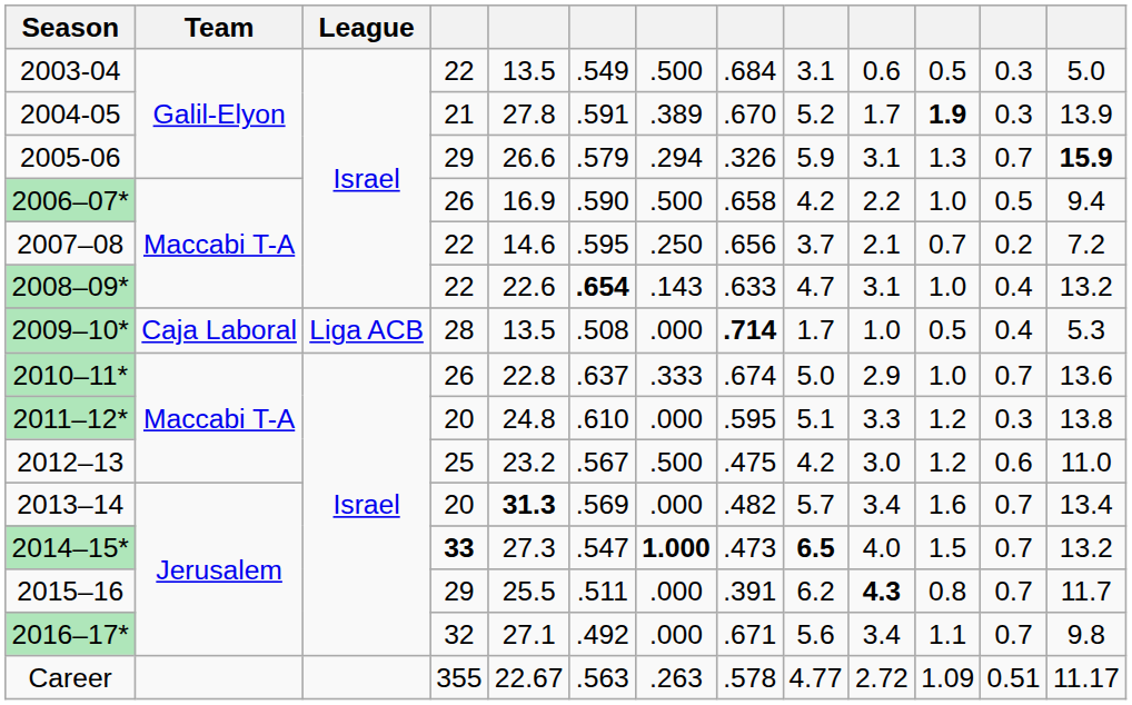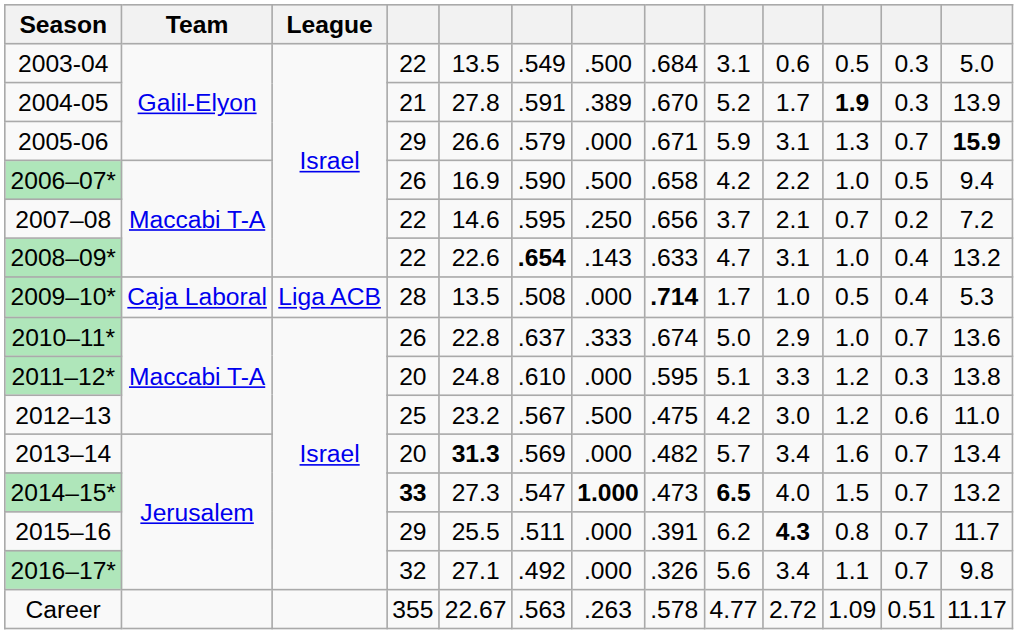 <table class="wikitable sortable" style="font-size:95%; text-align:center;">
 <tr>
 <th>Season</th>
 <th>Team</th>
 <th>League</th>
 <th></th>
 <th></th>
 <th></th>
 <th></th>
 <th></th>
 <th></th>
 <th></th>
 <th></th>
 <th></th>
 <th></th>
 </tr>
 <tr>
 <td>2003-04</td>
 <td rowspan="3"><a href='#'>Galil-Elyon</a></td>
 <td rowspan="6"><a href='#'>Israel</a></td>
 <td>22</td>
 <td>13.5</td>
 <td>.549</td>
 <td>.500</td>
 <td>.684</td>
 <td>3.1</td>
 <td>0.6</td>
 <td>0.5</td>
 <td>0.3</td>
 <td>5.0</td>
 </tr>
 <tr>
 <td>2004-05</td>
 <td>21</td>
 <td>27.8</td>
 <td>.591</td>
 <td>.389</td>
 <td>.670</td>
 <td>5.2</td>
 <td>1.7</td>
 <td><strong>1.9</strong></td>
 <td>0.3</td>
 <td>13.9</td>
 </tr>
 <tr>
 <td>2005-06</td>
 <td>29</td>
 <td>26.6</td>
 <td>.579</td>
-<td>.294</td>
-<td>.326</td>
+<td>.000</td>
+<td>.671</td>
 <td>5.9</td>
 <td>3.1</td>
 <td>1.3</td>
 <td>0.7</td>
 <td><strong>15.9</strong></td>
 </tr>
 <tr>
 <td style="background-color:#AFE6BA">2006–07*</td>
 <td rowspan="3"><a href='#'>Maccabi T-A</a></td>
 <td>26</td>
 <td>16.9</td>
 <td>.590</td>
 <td>.500</td>
 <td>.658</td>
 <td>4.2</td>
 <td>2.2</td>
 <td>1.0</td>
 <td>0.5</td>
 <td>9.4</td>
 </tr>
 <tr>
 <td>2007–08</td>
 <td>22</td>
 <td>14.6</td>
 <td>.595</td>
 <td>.250</td>
 <td>.656</td>
 <td>3.7</td>
 <td>2.1</td>
 <td>0.7</td>
 <td>0.2</td>
 <td>7.2</td>
 </tr>
 <tr>
 <td style="background-color:#AFE6BA">2008–09*</td>
 <td>22</td>
 <td>22.6</td>
 <td><strong>.654</strong></td>
 <td>.143</td>
 <td>.633</td>
 <td>4.7</td>
 <td>3.1</td>
 <td>1.0</td>
 <td>0.4</td>
 <td>13.2</td>
 </tr>
 <tr>
 <td style="background-color:#AFE6BA">2009–10*</td>
 <td><a href='#'>Caja Laboral</a></td>
 <td><a href='#'>Liga ACB</a></td>
 <td>28</td>
 <td>13.5</td>
 <td>.508</td>
 <td>.000</td>
 <td><strong>.714</strong></td>
 <td>1.7</td>
 <td>1.0</td>
 <td>0.5</td>
 <td>0.4</td>
 <td>5.3</td>
 </tr>
 <tr>
 <td style="background-color:#AFE6BA">2010–11*</td>
 <td rowspan="3"><a href='#'>Maccabi T-A</a></td>
 <td rowspan="7"><a href='#'>Israel</a></td>
 <td>26</td>
 <td>22.8</td>
 <td>.637</td>
 <td>.333</td>
 <td>.674</td>
 <td>5.0</td>
 <td>2.9</td>
 <td>1.0</td>
 <td>0.7</td>
 <td>13.6</td>
 </tr>
 <tr>
 <td style="background-color:#AFE6BA">2011–12*</td>
 <td>20</td>
 <td>24.8</td>
 <td>.610</td>
 <td>.000</td>
 <td>.595</td>
 <td>5.1</td>
 <td>3.3</td>
 <td>1.2</td>
 <td>0.3</td>
 <td>13.8</td>
 </tr>
 <tr>
 <td>2012–13</td>
 <td>25</td>
 <td>23.2</td>
 <td>.567</td>
 <td>.500</td>
 <td>.475</td>
 <td>4.2</td>
 <td>3.0</td>
 <td>1.2</td>
 <td>0.6</td>
 <td>11.0</td>
 </tr>
 <tr>
 <td>2013–14</td>
 <td rowspan="4"><a href='#'>Jerusalem</a></td>
 <td>20</td>
 <td><strong>31.3</strong></td>
 <td>.569</td>
 <td>.000</td>
 <td>.482</td>
 <td>5.7</td>
 <td>3.4</td>
 <td>1.6</td>
 <td>0.7</td>
 <td>13.4</td>
 </tr>
 <tr>
 <td style="background-color:#AFE6BA">2014–15*</td>
 <td><strong>33</strong></td>
 <td>27.3</td>
 <td>.547</td>
 <td><strong>1.000</strong></td>
 <td>.473</td>
 <td><strong>6.5</strong></td>
 <td>4.0</td>
 <td>1.5</td>
 <td>0.7</td>
 <td>13.2</td>
 </tr>
 <tr>
 <td>2015–16</td>
 <td>29</td>
 <td>25.5</td>
 <td>.511</td>
 <td>.000</td>
 <td>.391</td>
 <td>6.2</td>
 <td><strong>4.3</strong></td>
 <td>0.8</td>
 <td>0.7</td>
 <td>11.7</td>
 </tr>
 <tr>
 <td style="background-color:#AFE6BA">2016–17*</td>
 <td>32</td>
 <td>27.1</td>
 <td>.492</td>
 <td>.000</td>
-<td>.671</td>
+<td>.326</td>
 <td>5.6</td>
 <td>3.4</td>
 <td>1.1</td>
 <td>0.7</td>
 <td>9.8</td>
 </tr>
 <tr>
 <td>Career</td>
 <td></td>
 <td></td>
 <td>355</td>
 <td>22.67</td>
 <td>.563</td>
 <td>.263</td>
 <td>.578</td>
 <td>4.77</td>
 <td>2.72</td>
 <td>1.09</td>
 <td>0.51</td>
 <td>11.17</td>
 </tr>
 </table>
